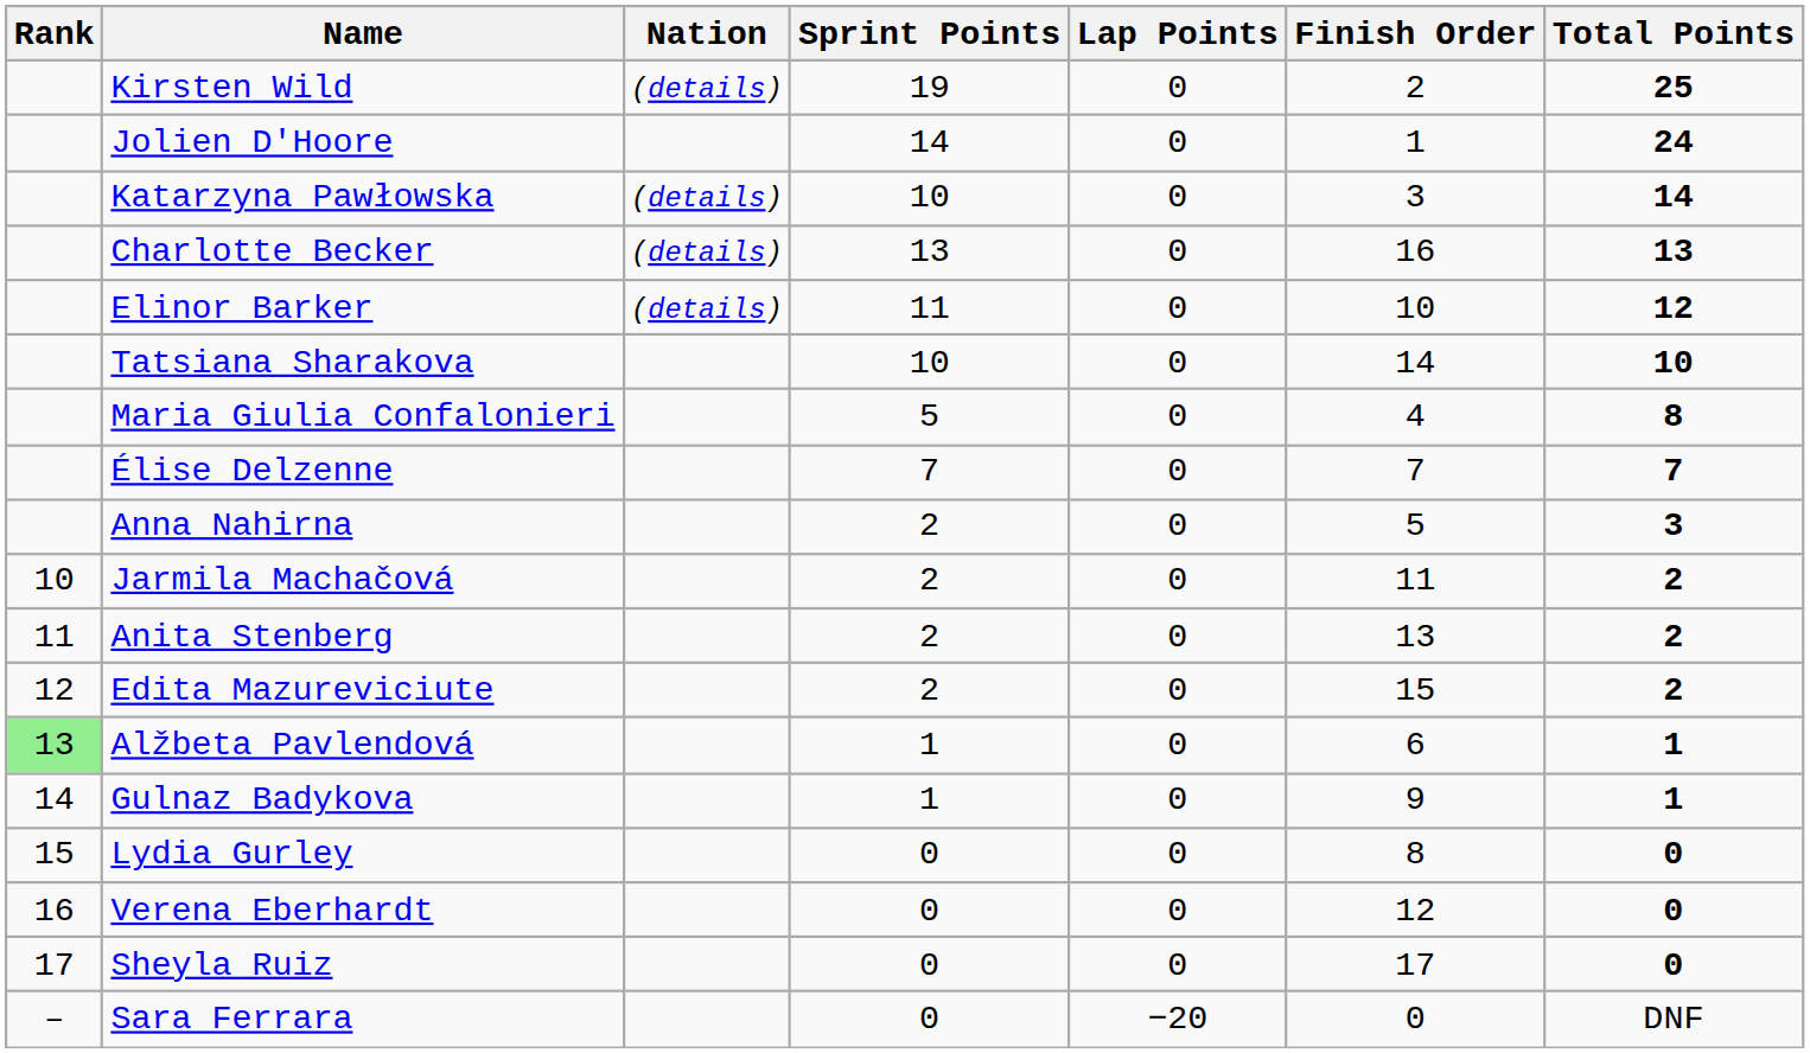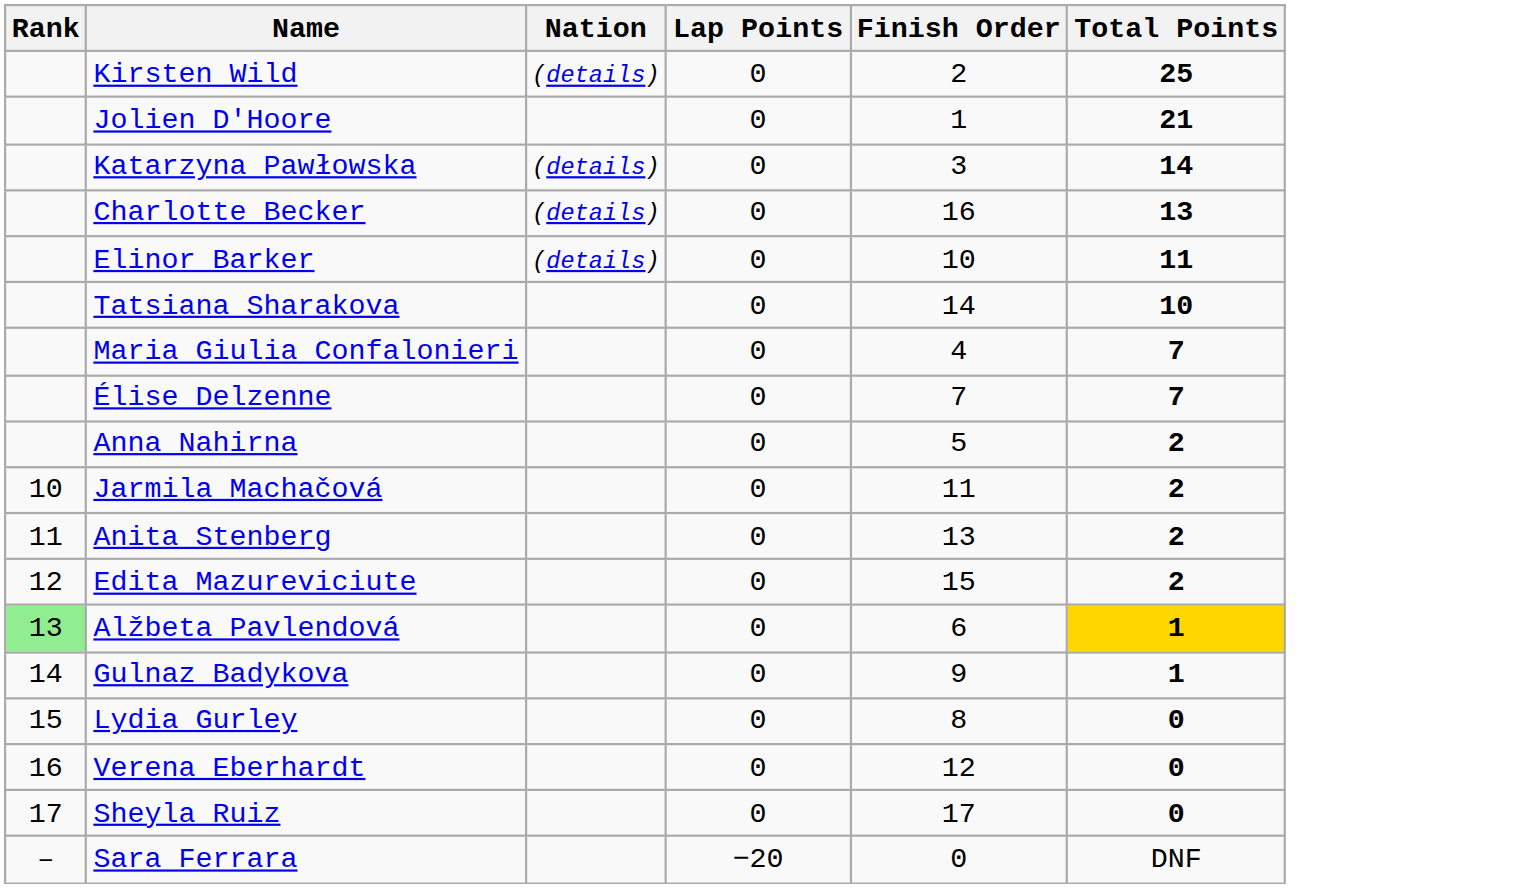 <table class="wikitable sortable" style="text-align:center">
 <tr>
 <th>Rank</th>
 <th>Name</th>
 <th>Nation</th>
-<th>Sprint Points</th>
 <th>Lap Points</th>
 <th>Finish Order</th>
 <th>Total Points</th>
 </tr>
 <tr>
 <td></td>
 <td align=left><a href='#'>Kirsten Wild</a></td>
 <td align=left><small><em>(<a href='#'>details</a>)</em></small></td>
-<td>19</td>
 <td>0</td>
 <td>2</td>
 <td><strong>25</strong></td>
 </tr>
 <tr>
 <td></td>
 <td align=left><a href='#'>Jolien D'Hoore</a></td>
 <td align=left></td>
-<td>14</td>
 <td>0</td>
 <td>1</td>
-<td><strong>24</strong></td>
+<td><strong>21</strong></td>
 </tr>
 <tr>
 <td></td>
 <td align=left><a href='#'>Katarzyna Pawłowska</a></td>
 <td align=left> <small><em>(<a href='#'>details</a>)</em></small></td>
-<td>10</td>
 <td>0</td>
 <td>3</td>
 <td><strong>14</strong></td>
 </tr>
 <tr>
 <td></td>
 <td align=left><a href='#'>Charlotte Becker</a></td>
 <td align=left> <small><em>(<a href='#'>details</a>)</em></small></td>
-<td>13</td>
 <td>0</td>
 <td>16</td>
 <td><strong>13</strong></td>
 </tr>
 <tr>
 <td></td>
 <td align=left><a href='#'>Elinor Barker</a></td>
 <td align=left> <small><em>(<a href='#'>details</a>)</em></small></td>
-<td>11</td>
 <td>0</td>
 <td>10</td>
-<td><strong>12</strong></td>
+<td><strong>11</strong></td>
 </tr>
 <tr>
 <td></td>
 <td align=left><a href='#'>Tatsiana Sharakova</a></td>
 <td align=left></td>
-<td>10</td>
 <td>0</td>
 <td>14</td>
 <td><strong>10</strong></td>
 </tr>
 <tr>
 <td></td>
 <td align=left><a href='#'>Maria Giulia Confalonieri</a></td>
 <td align=left></td>
-<td>5</td>
 <td>0</td>
 <td>4</td>
-<td><strong>8</strong></td>
+<td><strong>7</strong></td>
 </tr>
 <tr>
 <td></td>
 <td align=left><a href='#'>Élise Delzenne</a></td>
 <td align=left></td>
-<td>7</td>
 <td>0</td>
 <td>7</td>
 <td><strong>7</strong></td>
 </tr>
 <tr>
 <td></td>
 <td align=left><a href='#'>Anna Nahirna</a></td>
 <td align=left></td>
-<td>2</td>
 <td>0</td>
 <td>5</td>
-<td><strong>3</strong></td>
+<td><strong>2</strong></td>
 </tr>
 <tr>
 <td>10</td>
 <td align=left><a href='#'>Jarmila Machačová</a></td>
 <td align=left></td>
-<td>2</td>
 <td>0</td>
 <td>11</td>
 <td><strong>2</strong></td>
 </tr>
 <tr>
 <td>11</td>
 <td align=left><a href='#'>Anita Stenberg</a></td>
 <td align=left></td>
-<td>2</td>
 <td>0</td>
 <td>13</td>
 <td><strong>2</strong></td>
 </tr>
 <tr>
 <td>12</td>
 <td align=left><a href='#'>Edita Mazureviciute</a></td>
 <td align=left></td>
-<td>2</td>
 <td>0</td>
 <td>15</td>
 <td><strong>2</strong></td>
 </tr>
 <tr>
 <td style="background: lightgreen;">13</td>
 <td align=left><a href='#'>Alžbeta Pavlendová</a></td>
 <td align=left></td>
-<td>1</td>
 <td>0</td>
 <td>6</td>
-<td><strong>1</strong></td>
+<td style="background: gold;"><strong>1</strong></td>
 </tr>
 <tr>
 <td>14</td>
 <td align=left><a href='#'>Gulnaz Badykova</a></td>
 <td align=left></td>
-<td>1</td>
 <td>0</td>
 <td>9</td>
 <td><strong>1</strong></td>
 </tr>
 <tr>
 <td>15</td>
 <td align=left><a href='#'>Lydia Gurley</a></td>
 <td align=left></td>
 <td>0</td>
-<td>0</td>
 <td>8</td>
 <td><strong>0</strong></td>
 </tr>
 <tr>
 <td>16</td>
 <td align=left><a href='#'>Verena Eberhardt</a></td>
 <td align=left></td>
-<td>0</td>
 <td>0</td>
 <td>12</td>
 <td><strong>0</strong></td>
 </tr>
 <tr>
 <td>17</td>
 <td align=left><a href='#'>Sheyla Ruiz</a></td>
 <td align=left></td>
 <td>0</td>
-<td>0</td>
 <td>17</td>
 <td><strong>0</strong></td>
 </tr>
 <tr>
 <td>–</td>
 <td align=left><a href='#'>Sara Ferrara</a></td>
 <td align=left></td>
-<td>0</td>
 <td>−20</td>
 <td>0</td>
 <td>DNF</td>
 </tr>
 </table>
